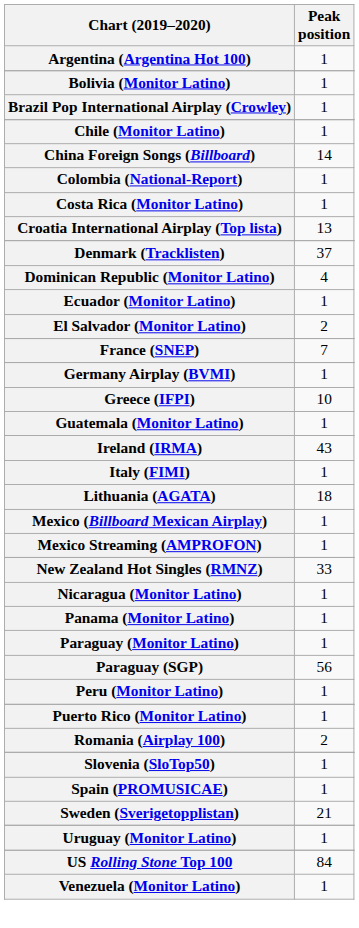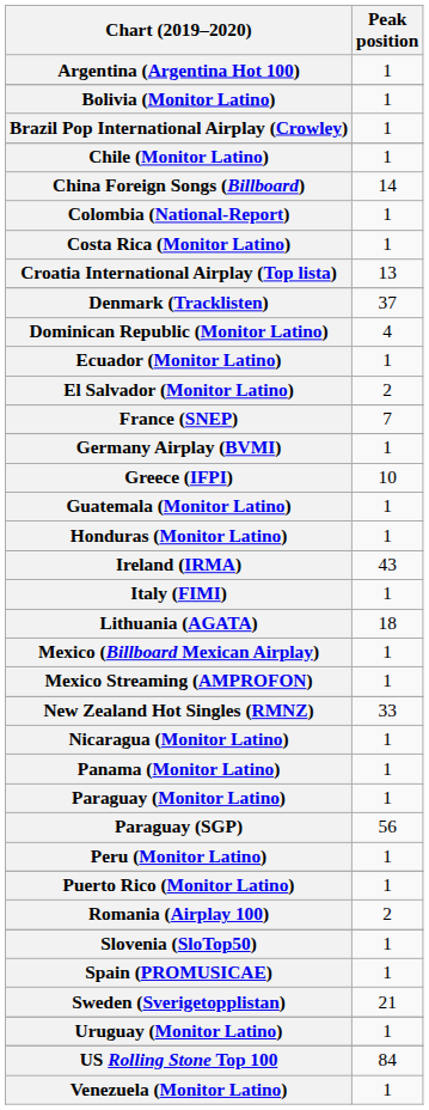 <table class="wikitable sortable plainrowheaders" style="text-align:center">
 <tr>
 <th scope="col">Chart (2019–2020)</th>
 <th scope="col">Peak<br>position</th>
 </tr>
 <tr>
 <th scope="row">Argentina (<a href='#'>Argentina Hot 100</a>)</th>
 <td>1</td>
 </tr>
 <tr>
 </tr>
 <tr>
 </tr>
 <tr>
 </tr>
 <tr>
 <th scope="row">Bolivia (<a href='#'>Monitor Latino</a>)</th>
 <td>1</td>
 </tr>
 <tr>
 <th scope="row">Brazil Pop International Airplay (<a href='#'>Crowley</a>)</th>
 <td>1</td>
 </tr>
 <tr>
 </tr>
 <tr>
 </tr>
 <tr>
 </tr>
 <tr>
 </tr>
 <tr>
 <th scope="row">Chile (<a href='#'>Monitor Latino</a>)</th>
 <td>1</td>
 </tr>
 <tr>
 <th scope="row">China Foreign Songs (<em><a href='#'>Billboard</a></em>)</th>
 <td>14</td>
 </tr>
 <tr>
 <th scope="row">Colombia (<a href='#'>National-Report</a>)</th>
 <td>1</td>
 </tr>
 <tr>
 <th scope="row">Costa Rica (<a href='#'>Monitor Latino</a>)</th>
 <td>1</td>
 </tr>
 <tr>
 <th scope="row">Croatia International Airplay (<a href='#'>Top lista</a>)</th>
 <td>13</td>
 </tr>
 <tr>
 </tr>
 <tr>
 </tr>
 <tr>
 <th scope="row">Denmark (<a href='#'>Tracklisten</a>)</th>
 <td>37</td>
 </tr>
 <tr>
 <th scope="row">Dominican Republic (<a href='#'>Monitor Latino</a>)</th>
 <td>4</td>
 </tr>
 <tr>
 <th scope="row">Ecuador (<a href='#'>Monitor Latino</a>)</th>
 <td>1</td>
 </tr>
 <tr>
 <th scope="row">El Salvador (<a href='#'>Monitor Latino</a>)</th>
 <td>2</td>
 </tr>
 <tr>
 </tr>
 <tr>
 <th scope="row">France (<a href='#'>SNEP</a>)</th>
 <td>7</td>
 </tr>
 <tr>
 </tr>
 <tr>
 <th scope="row">Germany Airplay (<a href='#'>BVMI</a>)</th>
 <td>1</td>
 </tr>
 <tr>
 <th scope="row">Greece (<a href='#'>IFPI</a>)</th>
 <td>10</td>
 </tr>
 <tr>
 <th scope="row">Guatemala (<a href='#'>Monitor Latino</a>)</th>
+<td>1</td>
+</tr>
+<tr>
+<th scope="row">Honduras (<a href='#'>Monitor Latino</a>)</th>
 <td>1</td>
 </tr>
 <tr>
 </tr>
 <tr>
 </tr>
 <tr>
 </tr>
 <tr>
 </tr>
 <tr>
 <th scope="row">Ireland (<a href='#'>IRMA</a>)</th>
 <td>43</td>
 </tr>
 <tr>
 <th scope="row">Italy (<a href='#'>FIMI</a>)</th>
 <td>1</td>
 </tr>
 <tr>
 <th scope="row">Lithuania (<a href='#'>AGATA</a>)</th>
 <td>18</td>
 </tr>
 <tr>
 <th scope="row">Mexico (<a href='#'><em>Billboard</em> Mexican Airplay</a>)</th>
 <td>1</td>
 </tr>
 <tr>
 <th scope="row">Mexico Streaming (<a href='#'>AMPROFON</a>)</th>
 <td>1</td>
 </tr>
 <tr>
 </tr>
 <tr>
 </tr>
 <tr>
 <th scope="row">New Zealand Hot Singles (<a href='#'>RMNZ</a>)</th>
 <td>33</td>
 </tr>
 <tr>
 <th scope="row">Nicaragua (<a href='#'>Monitor Latino</a>)</th>
 <td>1</td>
 </tr>
 <tr>
 <th scope="row">Panama (<a href='#'>Monitor Latino</a>)</th>
 <td>1</td>
 </tr>
 <tr>
 <th scope="row">Paraguay (<a href='#'>Monitor Latino</a>)</th>
 <td>1</td>
 </tr>
 <tr>
 <th scope="row">Paraguay (SGP)</th>
 <td>56</td>
 </tr>
 <tr>
 <th scope="row">Peru (<a href='#'>Monitor Latino</a>)</th>
 <td>1</td>
 </tr>
 <tr>
 </tr>
 <tr>
 </tr>
 <tr>
 <th scope="row">Puerto Rico (<a href='#'>Monitor Latino</a>)</th>
 <td>1</td>
 </tr>
 <tr>
 <th scope="row">Romania (<a href='#'>Airplay 100</a>)</th>
 <td>2</td>
 </tr>
 <tr>
 </tr>
 <tr>
 </tr>
 <tr>
 <th scope="row">Slovenia (<a href='#'>SloTop50</a>)</th>
 <td>1</td>
 </tr>
 <tr>
 <th scope="row">Spain (<a href='#'>PROMUSICAE</a>)</th>
 <td>1</td>
 </tr>
 <tr>
 <th scope="row">Sweden (<a href='#'>Sverigetopplistan</a>)</th>
 <td>21</td>
 </tr>
 <tr>
 </tr>
 <tr>
 </tr>
 <tr>
 <th scope="row">Uruguay (<a href='#'>Monitor Latino</a>)</th>
 <td>1</td>
 </tr>
 <tr>
 </tr>
 <tr>
 </tr>
 <tr>
 </tr>
 <tr>
 </tr>
 <tr>
 <th scope="row">US <a href='#'><em>Rolling Stone</em> Top 100</a></th>
 <td>84</td>
 </tr>
 <tr>
 <th scope="row">Venezuela (<a href='#'>Monitor Latino</a>)</th>
 <td>1</td>
 </tr>
 </table>
